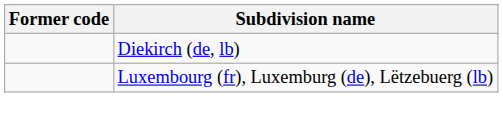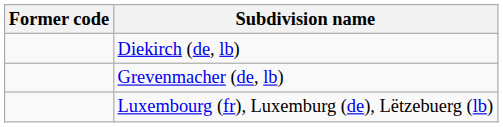 <table class="wikitable sortable mw-collapsible">
 <tr>
 <th>Former code</th>
 <th>Subdivision name</th>
 </tr>
 <tr>
 <td></td>
 <td><a href='#'>Diekirch</a> (<a href='#'>de</a>, <a href='#'>lb</a>)</td>
 </tr>
 <tr>
 <td></td>
+<td><a href='#'>Grevenmacher</a> (<a href='#'>de</a>, <a href='#'>lb</a>)</td>
+</tr>
+<tr>
+<td></td>
 <td><a href='#'>Luxembourg</a> (<a href='#'>fr</a>), Luxemburg (<a href='#'>de</a>), Lëtzebuerg (<a href='#'>lb</a>)</td>
 </tr>
 </table>
